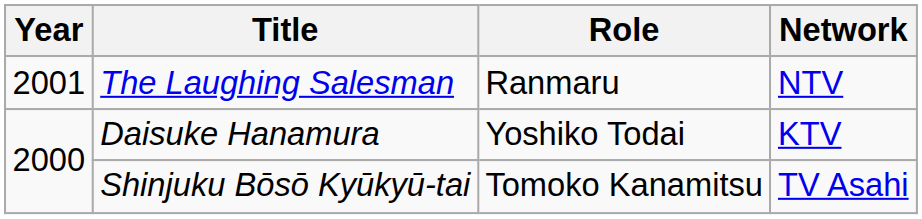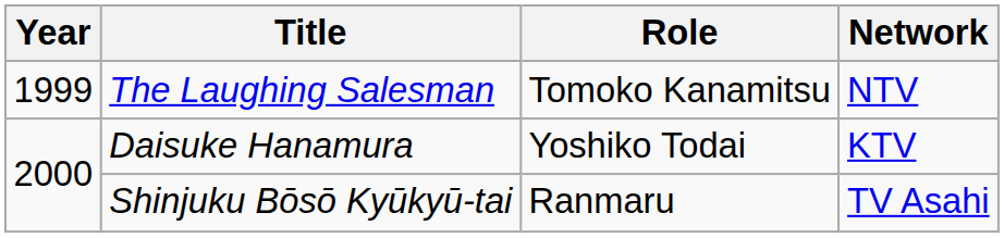 <table class="wikitable">
 <tr>
 <th>Year</th>
 <th>Title</th>
 <th>Role</th>
 <th>Network</th>
 </tr>
 <tr>
-<td>2001</td>
+<td>1999</td>
 <td><em><a href='#'>The Laughing Salesman</a></em></td>
-<td>Ranmaru</td>
+<td>Tomoko Kanamitsu</td>
 <td><a href='#'>NTV</a></td>
 </tr>
 <tr>
 <td rowspan="2">2000</td>
 <td><em>Daisuke Hanamura</em></td>
 <td>Yoshiko Todai</td>
 <td><a href='#'>KTV</a></td>
 </tr>
 <tr>
 <td><em>Shinjuku Bōsō Kyūkyū-tai</em></td>
-<td>Tomoko Kanamitsu</td>
+<td>Ranmaru</td>
 <td><a href='#'>TV Asahi</a></td>
 </tr>
 </table>
